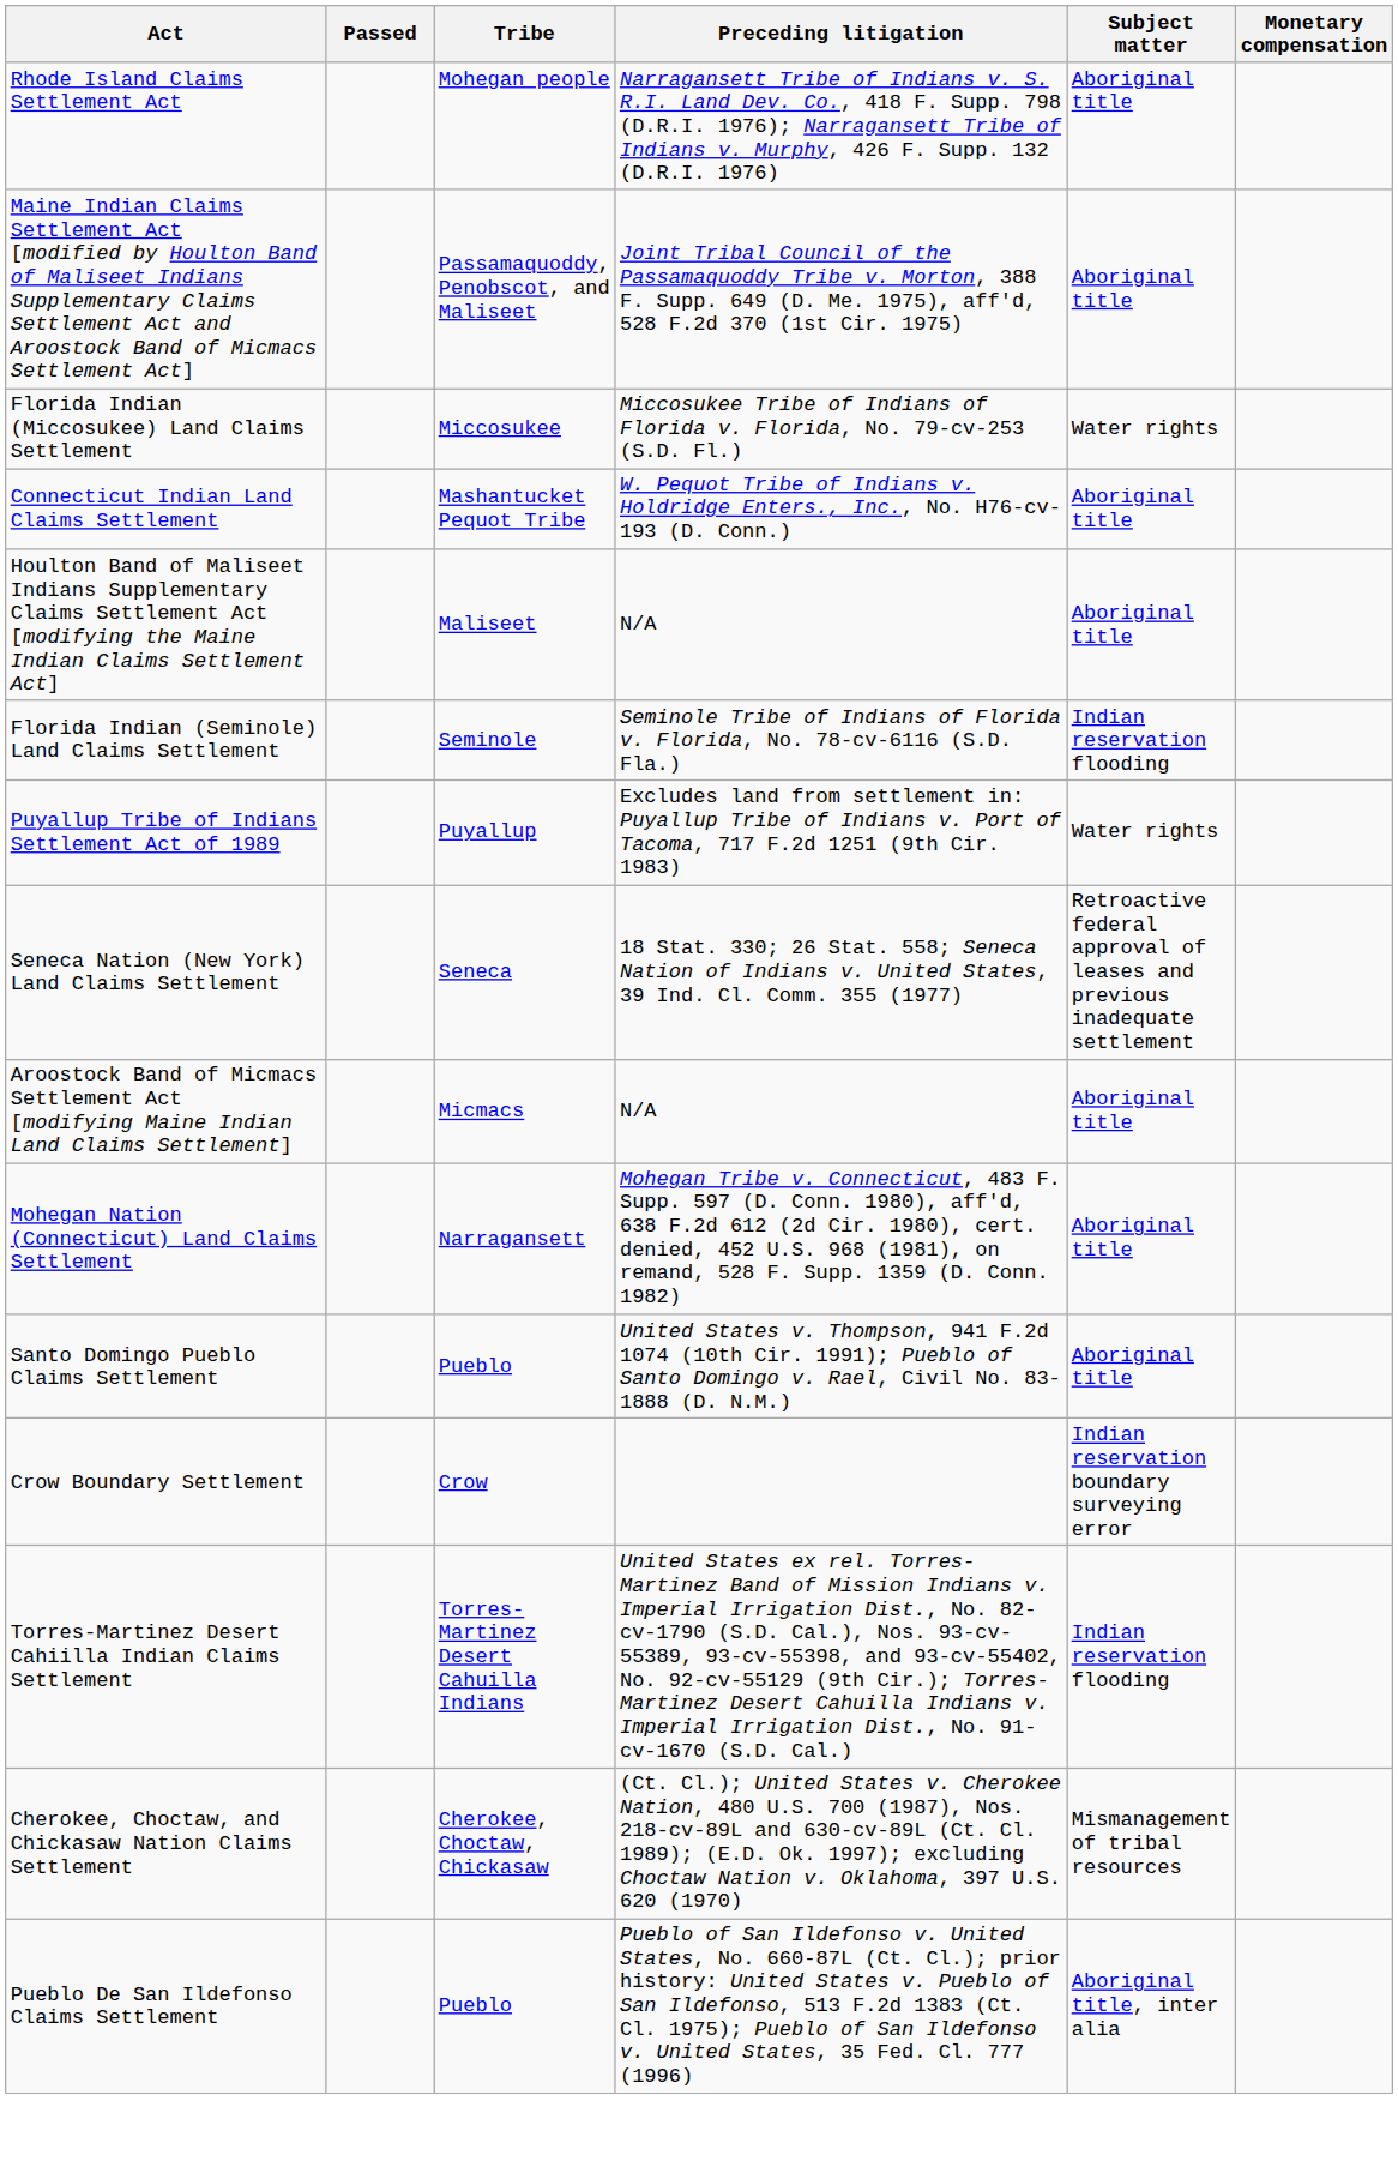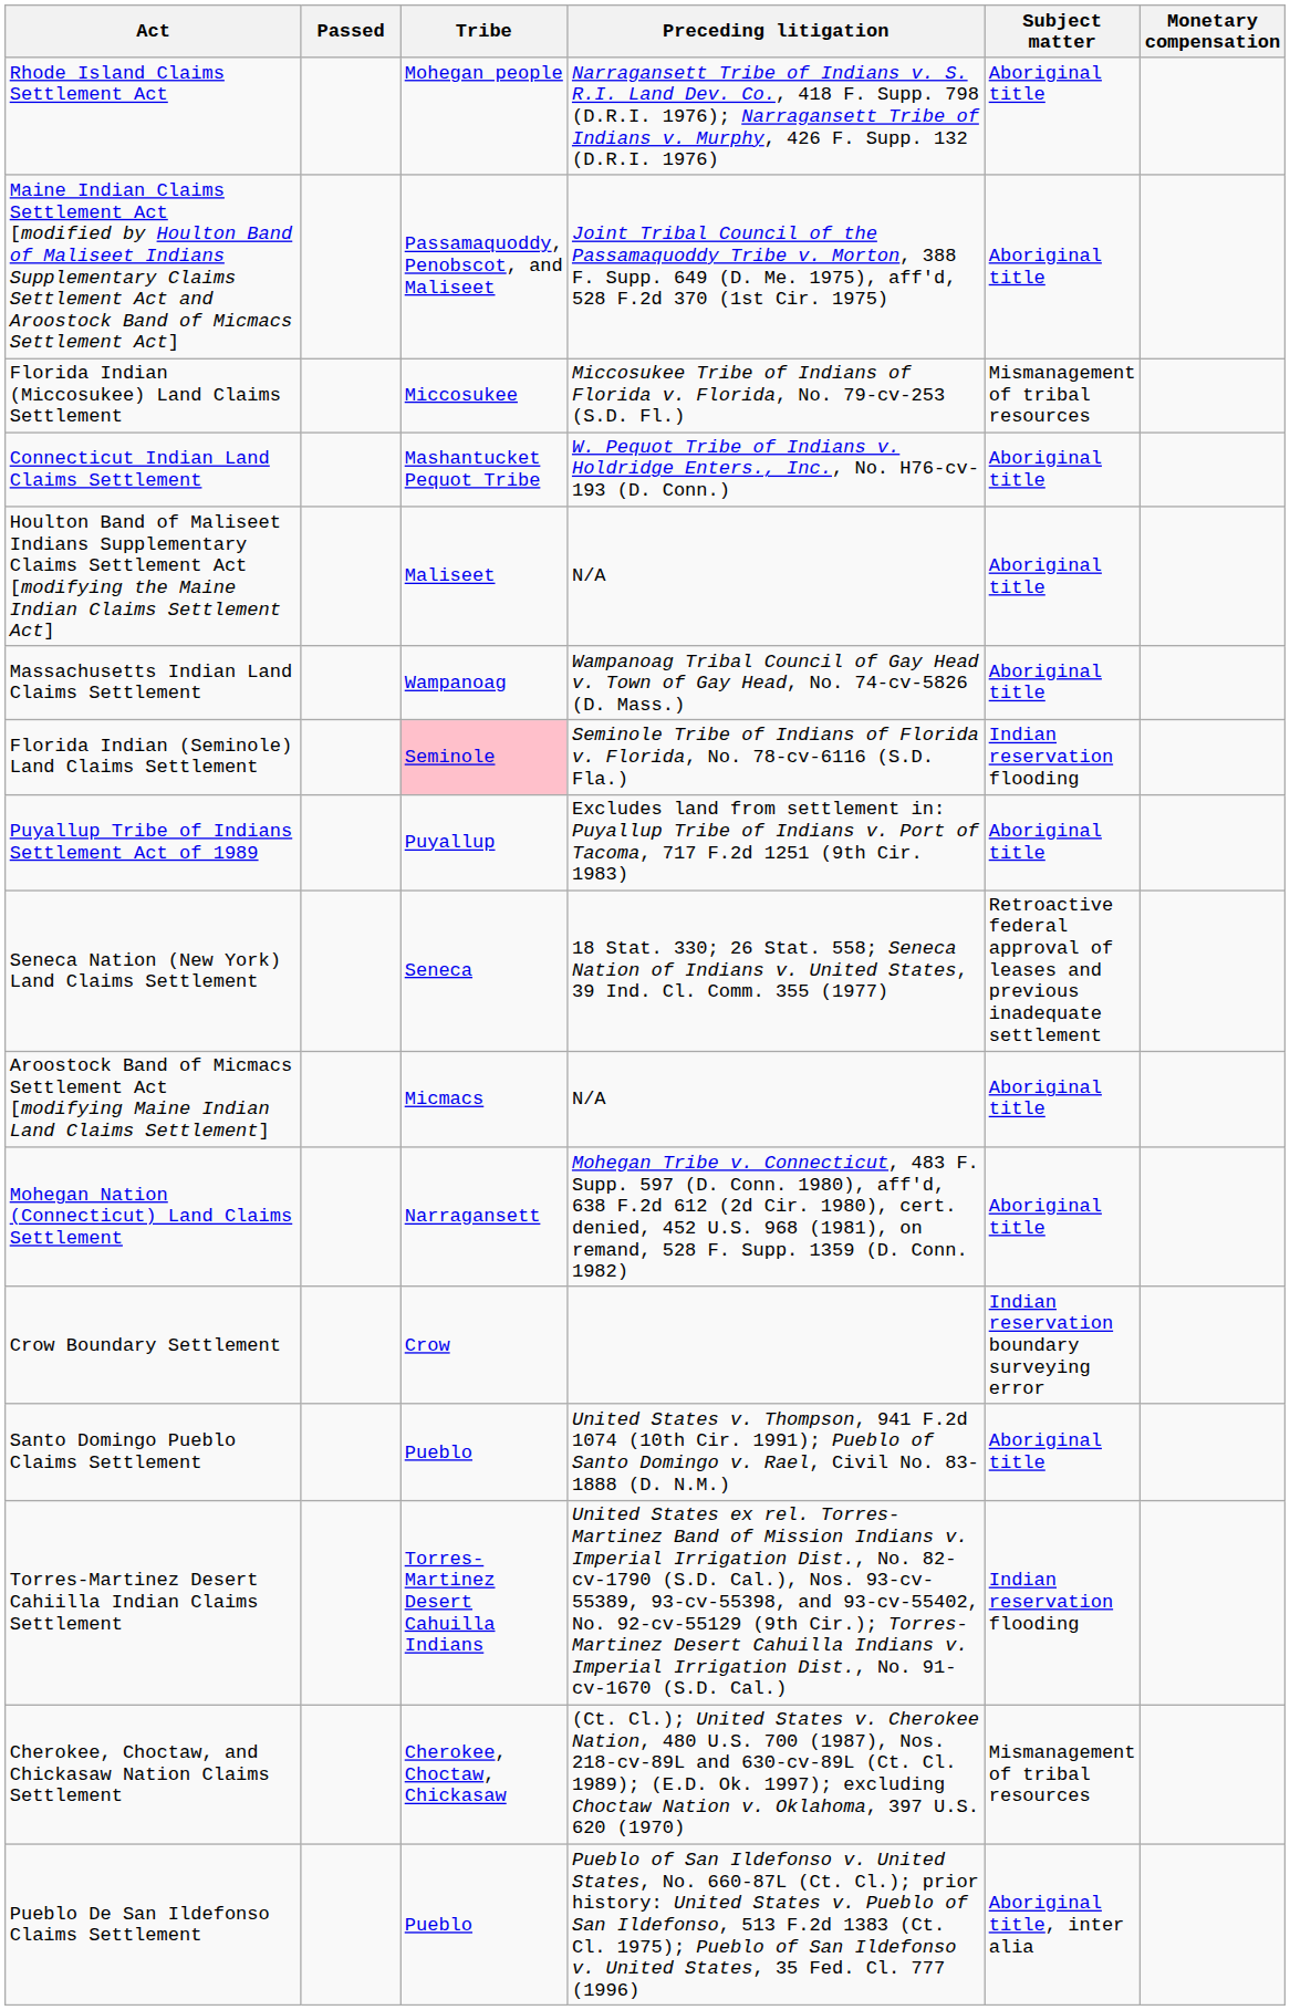 <table class="wikitable sortable collapsible" style="width:100%">
 <tr>
 <th width="25%">Act</th>
 <th width="8%">Passed</th>
 <th width="9%">Tribe</th>
 <th width="36%">Preceding litigation</th>
 <th width="10%">Subject matter</th>
 <th width="10%">Monetary compensation</th>
 </tr>
 <tr valign="top">
 <td><a href='#'>Rhode Island Claims Settlement Act</a></td>
 <td></td>
 <td><a href='#'>Mohegan people</a></td>
 <td><em><a href='#'>Narragansett Tribe of Indians v. S. R.I. Land Dev. Co.</a></em>, 418 F. Supp. 798 (D.R.I. 1976); <em><a href='#'>Narragansett Tribe of Indians v. Murphy</a></em>, 426 F. Supp. 132 (D.R.I. 1976)</td>
 <td><a href='#'>Aboriginal title</a></td>
 <td></td>
 </tr>
 <tr>
 <td><a href='#'>Maine Indian Claims Settlement Act</a><br>[<em>modified by <a href='#'>Houlton Band of Maliseet Indians</a> Supplementary Claims Settlement Act and Aroostock Band of Micmacs Settlement Act</em>]</td>
 <td></td>
 <td><a href='#'>Passamaquoddy</a>, <a href='#'>Penobscot</a>, and <a href='#'>Maliseet</a></td>
 <td><em><a href='#'>Joint Tribal Council of the Passamaquoddy Tribe v. Morton</a></em>, 388 F. Supp. 649 (D. Me. 1975), aff'd, 528 F.2d 370 (1st Cir. 1975)</td>
 <td><a href='#'>Aboriginal title</a></td>
 <td></td>
 </tr>
 <tr>
 <td>Florida Indian (Miccosukee) Land Claims Settlement</td>
 <td></td>
 <td><a href='#'>Miccosukee</a></td>
 <td><em>Miccosukee Tribe of Indians of Florida v. Florida</em>, No. 79-cv-253 (S.D. Fl.)</td>
-<td>Water rights</td>
+<td>Mismanagement of tribal resources</td>
 <td></td>
 </tr>
 <tr>
 <td><a href='#'>Connecticut Indian Land Claims Settlement</a></td>
 <td></td>
 <td><a href='#'>Mashantucket Pequot Tribe</a></td>
 <td><em><a href='#'>W. Pequot Tribe of Indians v. Holdridge Enters., Inc.</a></em>, No. H76-cv-193 (D. Conn.)</td>
 <td><a href='#'>Aboriginal title</a></td>
 <td></td>
 </tr>
 <tr>
 <td>Houlton Band of Maliseet Indians Supplementary Claims Settlement Act<br>[<em>modifying the Maine Indian Claims Settlement Act</em>]</td>
 <td></td>
 <td><a href='#'>Maliseet</a></td>
 <td>N/A</td>
 <td><a href='#'>Aboriginal title</a></td>
 <td></td>
 </tr>
 <tr>
+<td>Massachusetts Indian Land Claims Settlement</td>
+<td></td>
+<td><a href='#'>Wampanoag</a></td>
+<td><em>Wampanoag Tribal Council of Gay Head v. Town of Gay Head</em>, No. 74-cv-5826 (D. Mass.)</td>
+<td><a href='#'>Aboriginal title</a></td>
+<td></td>
+</tr>
+<tr>
 <td>Florida Indian (Seminole) Land Claims Settlement</td>
 <td></td>
-<td><a href='#'>Seminole</a></td>
+<td style="background: pink;"><a href='#'>Seminole</a></td>
 <td><em>Seminole Tribe of Indians of Florida v. Florida</em>, No. 78-cv-6116 (S.D. Fla.)</td>
 <td><a href='#'>Indian reservation</a> flooding</td>
 <td></td>
 </tr>
 <tr>
 <td><a href='#'>Puyallup Tribe of Indians Settlement Act of 1989</a></td>
 <td></td>
 <td><a href='#'>Puyallup</a></td>
 <td>Excludes land from settlement in: <em>Puyallup Tribe of Indians v. Port of Tacoma</em>, 717 F.2d 1251 (9th Cir. 1983)</td>
-<td>Water rights</td>
+<td><a href='#'>Aboriginal title</a></td>
 <td></td>
 </tr>
 <tr>
 <td>Seneca Nation (New York) Land Claims Settlement</td>
 <td></td>
 <td><a href='#'>Seneca</a></td>
 <td>18 Stat. 330; 26 Stat. 558; <em>Seneca Nation of Indians v. United States</em>, 39 Ind. Cl. Comm. 355 (1977)</td>
 <td>Retroactive federal approval of leases and previous inadequate settlement</td>
 <td></td>
 </tr>
 <tr>
 <td>Aroostock Band of Micmacs Settlement Act<br>[<em>modifying Maine Indian Land Claims Settlement</em>]</td>
 <td></td>
 <td><a href='#'>Micmacs</a></td>
 <td>N/A</td>
 <td><a href='#'>Aboriginal title</a></td>
 <td></td>
 </tr>
 <tr>
 <td><a href='#'>Mohegan Nation (Connecticut) Land Claims Settlement</a></td>
 <td></td>
 <td><a href='#'>Narragansett</a></td>
 <td><em><a href='#'>Mohegan Tribe v. Connecticut</a></em>, 483 F. Supp. 597 (D. Conn. 1980), aff'd,  638 F.2d 612 (2d Cir. 1980), cert. denied, 452 U.S. 968 (1981), on remand, 528 F. Supp. 1359  (D. Conn. 1982)</td>
 <td><a href='#'>Aboriginal title</a></td>
 <td></td>
 </tr>
 <tr>
+<td>Crow Boundary Settlement</td>
+<td></td>
+<td><a href='#'>Crow</a></td>
+<td></td>
+<td><a href='#'>Indian reservation</a> boundary surveying error</td>
+<td></td>
+</tr>
+<tr>
 <td>Santo Domingo Pueblo Claims Settlement</td>
 <td></td>
 <td><a href='#'>Pueblo</a></td>
 <td><em>United States v. Thompson</em>, 941 F.2d 1074 (10th Cir. 1991); <em>Pueblo of Santo Domingo v. Rael</em>, Civil No. 83-1888 (D. N.M.)</td>
 <td><a href='#'>Aboriginal title</a></td>
-<td></td>
-</tr>
-<tr>
-<td>Crow Boundary Settlement</td>
-<td></td>
-<td><a href='#'>Crow</a></td>
-<td></td>
-<td><a href='#'>Indian reservation</a> boundary surveying error</td>
 <td></td>
 </tr>
 <tr>
 <td>Torres-Martinez Desert Cahiilla Indian Claims Settlement</td>
 <td></td>
 <td><a href='#'>Torres-Martinez Desert Cahuilla Indians</a></td>
 <td><em>United States ex rel. Torres-Martinez Band of Mission Indians v. Imperial Irrigation Dist.</em>, No. 82-cv-1790 (S.D. Cal.), Nos. 93-cv-55389, 93-cv-55398, and 93-cv-55402, No. 92-cv-55129 (9th Cir.); <em>Torres-Martinez Desert Cahuilla Indians v. Imperial Irrigation Dist.</em>, No. 91-cv-1670 (S.D. Cal.)</td>
 <td><a href='#'>Indian reservation</a> flooding</td>
 <td></td>
 </tr>
 <tr>
 <td>Cherokee, Choctaw, and Chickasaw Nation Claims Settlement</td>
 <td></td>
 <td><a href='#'>Cherokee</a>, <a href='#'>Choctaw</a>, <a href='#'>Chickasaw</a></td>
 <td>(Ct. Cl.); <em>United States v. Cherokee Nation</em>, 480 U.S. 700 (1987), Nos. 218-cv-89L and 630-cv-89L (Ct. Cl. 1989); (E.D. Ok. 1997); excluding <em>Choctaw Nation v. Oklahoma</em>, 397 U.S. 620 (1970)</td>
 <td>Mismanagement of tribal resources</td>
 <td></td>
 </tr>
 <tr>
 <td>Pueblo De San Ildefonso Claims Settlement</td>
 <td></td>
 <td><a href='#'>Pueblo</a></td>
 <td><em>Pueblo of San Ildefonso v. United States</em>, No. 660-87L (Ct. Cl.); prior history: <em>United States v. Pueblo of San Ildefonso</em>, 513 F.2d 1383 (Ct. Cl. 1975); <em>Pueblo of San Ildefonso v. United States</em>, 35 Fed. Cl. 777 (1996)</td>
 <td><a href='#'>Aboriginal title</a>, inter alia</td>
 <td></td>
 </tr>
 </table>
